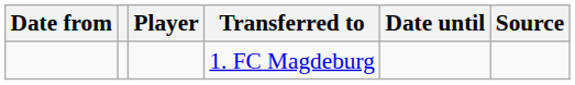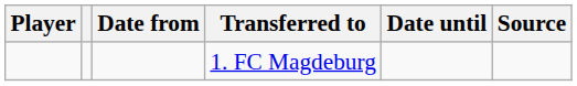 <table class="wikitable plainrowheaders sortable">
 <tr>
+<th scope=col>Player</th>
+<th></th>
 <th scope="col">Date from</th>
-<th></th>
-<th scope=col>Player</th>
 <th>Transferred to</th>
 <th scope=col>Date until</th>
 <th scope=col class=unsortable>Source</th>
 </tr>
 <tr>
 <td></td>
 <td align=center></td>
 <td></td>
 <td><a href='#'>1. FC Magdeburg</a></td>
 <td></td>
 <td></td>
 </tr>
 </table>
